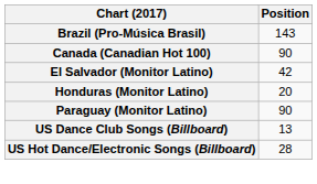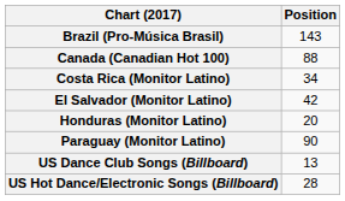 <table class="wikitable sortable plainrowheaders" style="text-align:center">
 <tr>
 <th scope="col">Chart (2017)</th>
 <th scope="col">Position</th>
 </tr>
 <tr>
 <th scope="row">Brazil (Pro-Música Brasil)</th>
 <td>143</td>
 </tr>
 <tr>
 <th scope="row">Canada (Canadian Hot 100)</th>
-<td>90</td>
+<td>88</td>
+</tr>
+<tr>
+<th scope="row">Costa Rica (Monitor Latino)</th>
+<td>34</td>
 </tr>
 <tr>
 <th scope="row">El Salvador (Monitor Latino)</th>
 <td>42</td>
 </tr>
 <tr>
 <th scope="row">Honduras (Monitor Latino)</th>
 <td>20</td>
 </tr>
 <tr>
 <th scope="row">Paraguay (Monitor Latino)</th>
 <td>90</td>
 </tr>
 <tr>
 <th scope="row">US Dance Club Songs (<em>Billboard</em>)</th>
 <td>13</td>
 </tr>
 <tr>
 <th scope="row">US Hot Dance/Electronic Songs (<em>Billboard</em>)</th>
 <td>28</td>
 </tr>
 </table>
